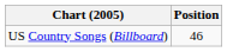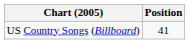 <table class="wikitable sortable">
 <tr>
 <th scope="col">Chart (2005)</th>
 <th scope="col">Position</th>
 </tr>
 <tr>
 <td>US <a href='#'>Country Songs</a> (<em><a href='#'>Billboard</a></em>)</td>
-<td align="center">46</td>
+<td align="center">41</td>
 </tr>
 </table>
